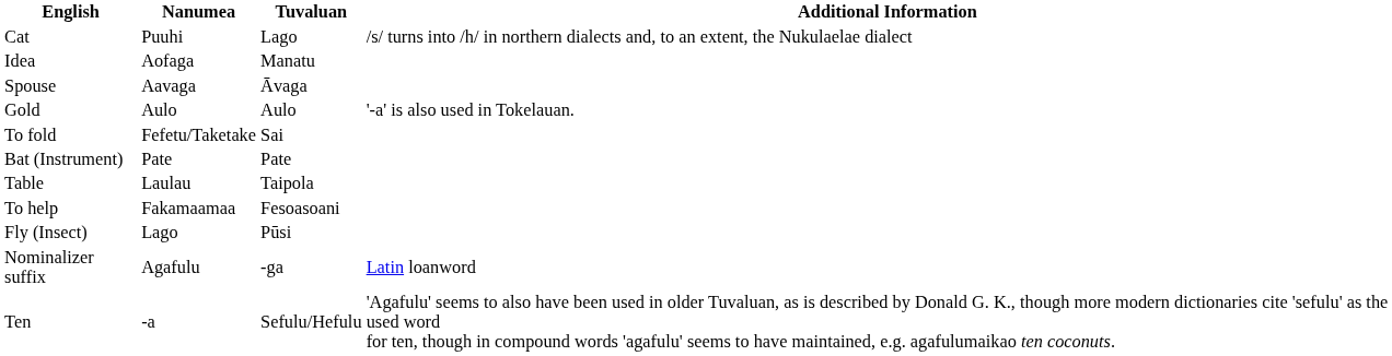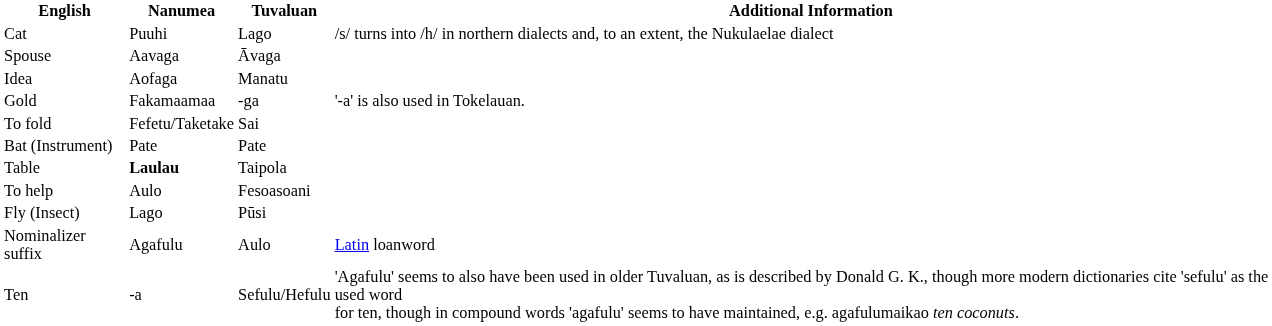 <table>
 <tr>
 <th>English</th>
 <th>Nanumea</th>
 <th>Tuvaluan</th>
 <th>Additional Information</th>
 </tr>
 <tr>
 <td>Cat</td>
 <td>Puuhi</td>
 <td>Lago</td>
 <td>/s/ turns into /h/ in northern dialects and, to an extent, the Nukulaelae dialect</td>
 </tr>
 <tr>
+<td>Spouse</td>
+<td>Aavaga</td>
+<td>Āvaga</td>
+<td></td>
+</tr>
+<tr>
 <td>Idea</td>
 <td>Aofaga</td>
 <td>Manatu</td>
 <td></td>
 </tr>
 <tr>
-<td>Spouse</td>
-<td>Aavaga</td>
-<td>Āvaga</td>
-<td></td>
-</tr>
-<tr>
 <td>Gold</td>
-<td>Aulo</td>
-<td>Aulo</td>
+<td>Fakamaamaa</td>
+<td>-ga</td>
 <td>'-a' is also used in Tokelauan.</td>
 </tr>
 <tr>
 <td>To fold</td>
 <td>Fefetu/Taketake</td>
 <td>Sai</td>
 <td></td>
 </tr>
 <tr>
 <td>Bat (Instrument)</td>
 <td>Pate</td>
 <td>Pate</td>
 <td></td>
 </tr>
 <tr>
 <td>Table</td>
-<td>Laulau</td>
+<td><strong>Laulau</strong></td>
 <td>Taipola</td>
 <td></td>
 </tr>
 <tr>
 <td>To help</td>
-<td>Fakamaamaa</td>
+<td>Aulo</td>
 <td>Fesoasoani</td>
 <td></td>
 </tr>
 <tr>
 <td>Fly (Insect)</td>
 <td>Lago</td>
 <td>Pūsi</td>
 <td></td>
 </tr>
 <tr>
 <td>Nominalizer suffix</td>
 <td>Agafulu</td>
-<td>-ga</td>
+<td>Aulo</td>
 <td><a href='#'>Latin</a> loanword</td>
 </tr>
 <tr>
 <td>Ten</td>
 <td>-a</td>
 <td>Sefulu/Hefulu</td>
 <td>'Agafulu' seems to also have been used in older Tuvaluan, as is described by Donald G. K., though more modern dictionaries cite 'sefulu' as the used word<br>for ten, though in compound words 'agafulu' seems to have maintained, e.g. agafulumaikao <em>ten coconuts</em>.</td>
 </tr>
 </table>
